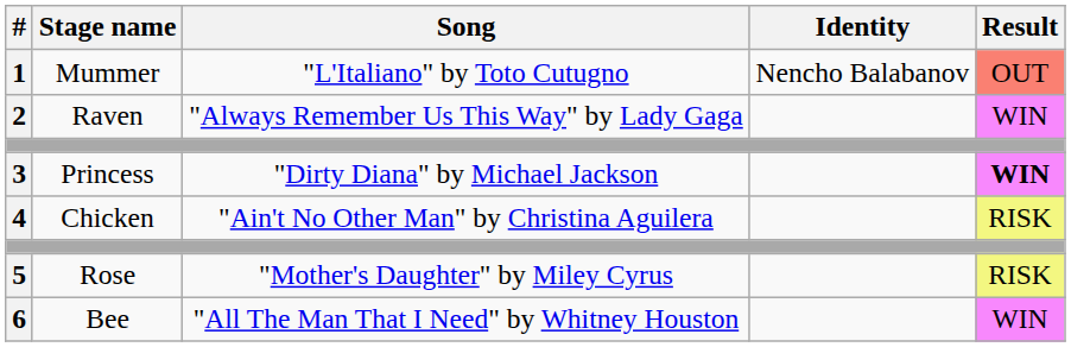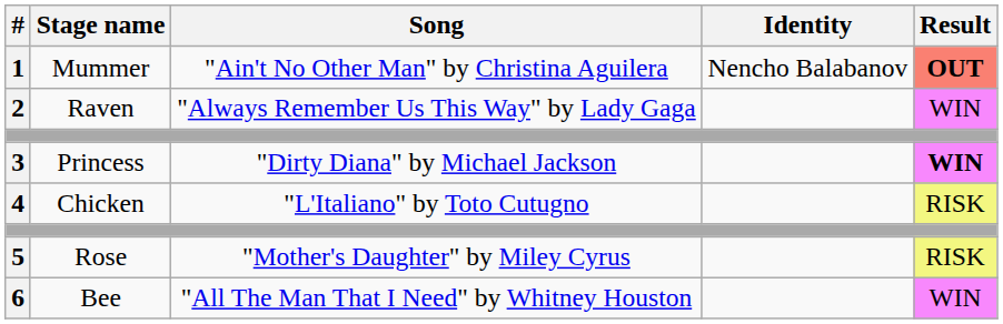 <table class="wikitable" style="text-align: center;">
 <tr>
 <th>#</th>
 <th>Stage name</th>
 <th>Song</th>
 <th>Identity</th>
 <th>Result</th>
 </tr>
 <tr>
 <th>1</th>
 <td>Mummer</td>
-<td>"<a href='#'>L'Italiano</a>" by <a href='#'>Toto Cutugno</a></td>
+<td>"<a href='#'>Ain't No Other Man</a>" by <a href='#'>Christina Aguilera</a></td>
 <td>Nencho Balabanov</td>
-<td bgcolor=salmon>OUT</td>
+<td bgcolor=salmon><strong>OUT</strong></td>
 </tr>
 <tr>
 <th>2</th>
 <td>Raven</td>
 <td>"<a href='#'>Always Remember Us This Way</a>" by <a href='#'>Lady Gaga</a></td>
 <td></td>
 <td bgcolor="#F888FD">WIN</td>
 </tr>
 <tr>
 <td colspan="5" style="background:darkgray"></td>
 </tr>
 <tr>
 <th>3</th>
 <td>Princess</td>
 <td>"<a href='#'>Dirty Diana</a>" by <a href='#'>Michael Jackson</a></td>
 <td></td>
 <td bgcolor="#F888FD"><strong>WIN</strong></td>
 </tr>
 <tr>
 <th>4</th>
 <td>Chicken</td>
-<td>"<a href='#'>Ain't No Other Man</a>" by <a href='#'>Christina Aguilera</a></td>
+<td>"<a href='#'>L'Italiano</a>" by <a href='#'>Toto Cutugno</a></td>
 <td></td>
 <td bgcolor="#F3F781">RISK</td>
 </tr>
 <tr>
 <td colspan="5" style="background:darkgray"></td>
 </tr>
 <tr>
 <th>5</th>
 <td>Rose</td>
 <td>"<a href='#'>Mother's Daughter</a>" by <a href='#'>Miley Cyrus</a></td>
 <td></td>
 <td bgcolor="#F3F781">RISK</td>
 </tr>
 <tr>
 <th>6</th>
 <td>Bee</td>
 <td>"<a href='#'>All The Man That I Need</a>" by <a href='#'>Whitney Houston</a></td>
 <td></td>
 <td bgcolor="#F888FD">WIN</td>
 </tr>
 </table>
